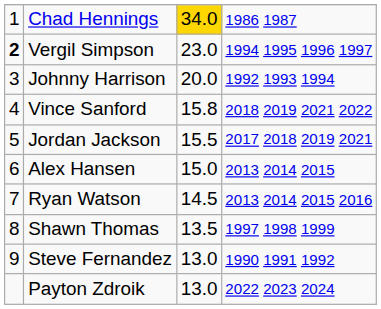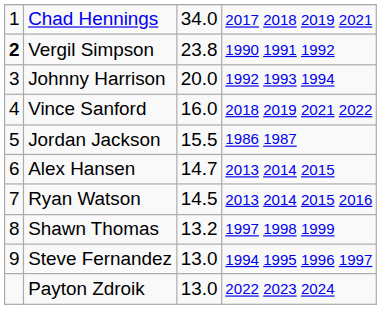 <table class="wikitable">
 <tr>
 </tr>
 <tr>
 <td>1</td>
 <td><a href='#'>Chad Hennings</a></td>
-<td style="background: gold;">34.0</td>
-<td style="font-size:80%;"><a href='#'>1986</a> <a href='#'>1987</a></td>
+<td>34.0</td>
+<td style="font-size:80%;"><a href='#'>2017</a> <a href='#'>2018</a> <a href='#'>2019</a> <a href='#'>2021</a></td>
 </tr>
 <tr>
 <td><strong>2</strong></td>
 <td>Vergil Simpson</td>
-<td>23.0</td>
-<td style="font-size:80%;"><a href='#'>1994</a> <a href='#'>1995</a> <a href='#'>1996</a> <a href='#'>1997</a></td>
+<td>23.8</td>
+<td style="font-size:80%;"><a href='#'>1990</a> <a href='#'>1991</a> <a href='#'>1992</a></td>
 </tr>
 <tr>
 <td>3</td>
 <td>Johnny Harrison</td>
 <td>20.0</td>
 <td style="font-size:80%;"><a href='#'>1992</a> <a href='#'>1993</a> <a href='#'>1994</a></td>
 </tr>
 <tr>
 <td>4</td>
 <td>Vince Sanford</td>
-<td>15.8</td>
+<td>16.0</td>
 <td style="font-size:80%;"><a href='#'>2018</a> <a href='#'>2019</a> <a href='#'>2021</a> <a href='#'>2022</a></td>
 </tr>
 <tr>
 <td>5</td>
 <td>Jordan Jackson</td>
 <td>15.5</td>
-<td style="font-size:80%;"><a href='#'>2017</a> <a href='#'>2018</a> <a href='#'>2019</a> <a href='#'>2021</a></td>
+<td style="font-size:80%;"><a href='#'>1986</a> <a href='#'>1987</a></td>
 </tr>
 <tr>
 <td>6</td>
 <td>Alex Hansen</td>
-<td>15.0</td>
+<td>14.7</td>
 <td style="font-size:80%;"><a href='#'>2013</a> <a href='#'>2014</a> <a href='#'>2015</a></td>
 </tr>
 <tr>
 <td>7</td>
 <td>Ryan Watson</td>
 <td>14.5</td>
 <td style="font-size:80%;"><a href='#'>2013</a> <a href='#'>2014</a> <a href='#'>2015</a> <a href='#'>2016</a></td>
 </tr>
 <tr>
 <td>8</td>
 <td>Shawn Thomas</td>
-<td>13.5</td>
+<td>13.2</td>
 <td style="font-size:80%;"><a href='#'>1997</a> <a href='#'>1998</a> <a href='#'>1999</a></td>
 </tr>
 <tr>
 <td>9</td>
 <td>Steve Fernandez</td>
 <td>13.0</td>
-<td style="font-size:80%;"><a href='#'>1990</a> <a href='#'>1991</a> <a href='#'>1992</a></td>
+<td style="font-size:80%;"><a href='#'>1994</a> <a href='#'>1995</a> <a href='#'>1996</a> <a href='#'>1997</a></td>
 </tr>
 <tr>
 <td></td>
 <td>Payton Zdroik</td>
 <td>13.0</td>
 <td style="font-size:80%;"><a href='#'>2022</a> <a href='#'>2023</a> <a href='#'>2024</a></td>
 </tr>
 </table>
